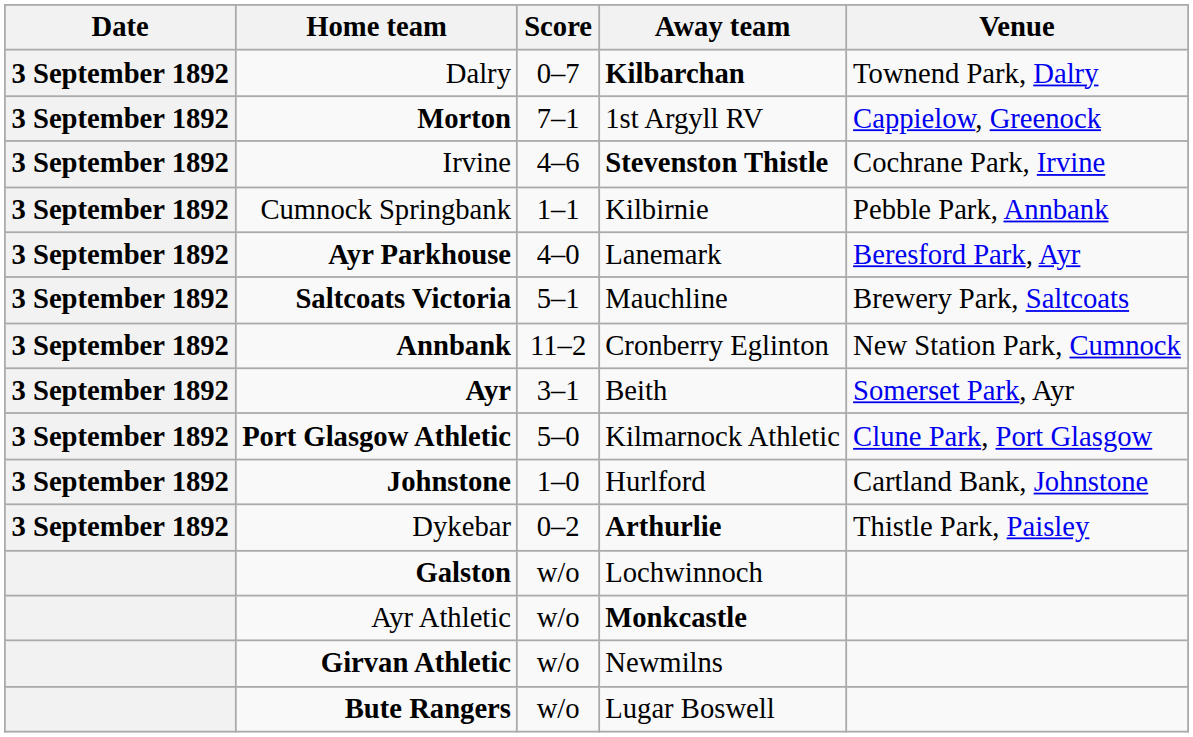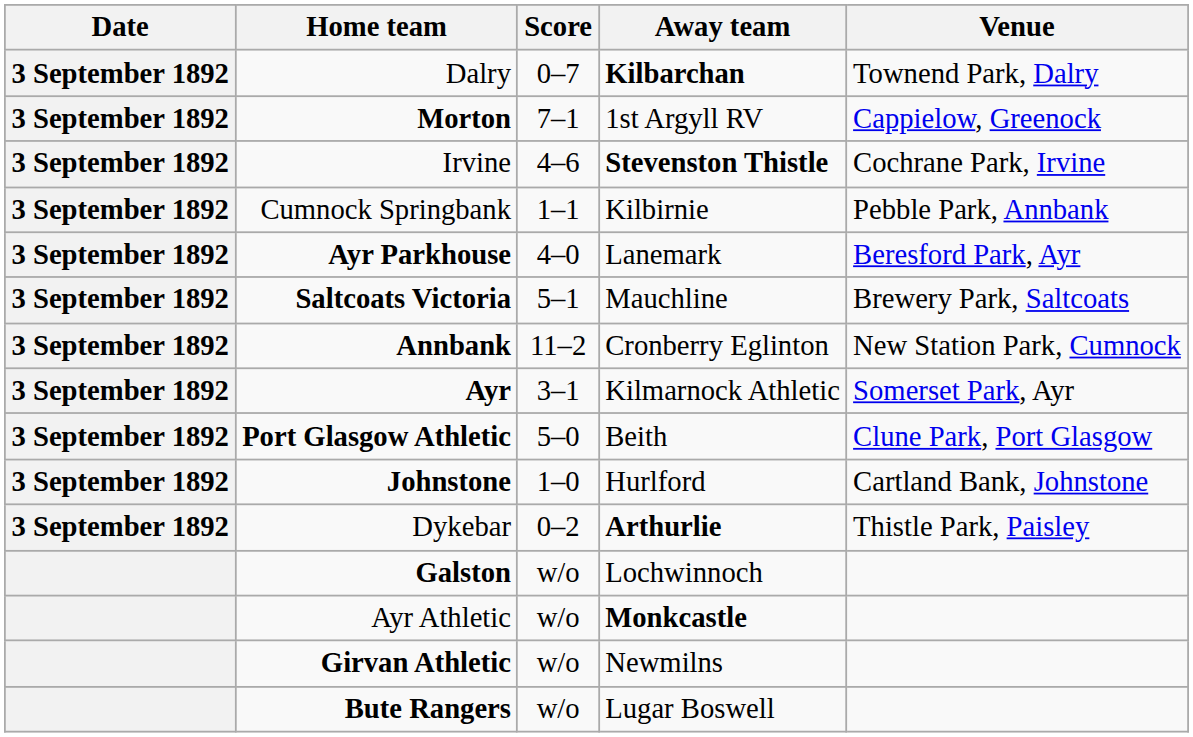 <table class="wikitable football-result-list" style="max-width: 80em; text-align: center">
 <tr>
 <th scope="col">Date</th>
 <th scope="col">Home team</th>
 <th scope="col">Score</th>
 <th scope="col">Away team</th>
 <th scope="col">Venue</th>
 </tr>
 <tr>
 <th scope="row">3 September 1892</th>
 <td align=right>Dalry</td>
 <td>0–7</td>
 <td align=left><strong>Kilbarchan</strong></td>
 <td align=left>Townend Park, <a href='#'>Dalry</a></td>
 </tr>
 <tr>
 <th scope="row">3 September 1892</th>
 <td align=right><strong>Morton</strong></td>
 <td>7–1</td>
 <td align=left>1st Argyll RV</td>
 <td align=left><a href='#'>Cappielow</a>, <a href='#'>Greenock</a></td>
 </tr>
 <tr>
 <th scope="row">3 September 1892</th>
 <td align=right>Irvine</td>
 <td>4–6</td>
 <td align=left><strong>Stevenston Thistle</strong></td>
 <td align=left>Cochrane Park, <a href='#'>Irvine</a></td>
 </tr>
 <tr>
 <th scope="row">3 September 1892</th>
 <td align=right>Cumnock Springbank</td>
 <td>1–1</td>
 <td align=left>Kilbirnie</td>
 <td align=left>Pebble Park, <a href='#'>Annbank</a></td>
 </tr>
 <tr>
 <th scope="row">3 September 1892</th>
 <td align=right><strong>Ayr Parkhouse</strong></td>
 <td>4–0</td>
 <td align=left>Lanemark</td>
 <td align=left><a href='#'>Beresford Park</a>, <a href='#'>Ayr</a></td>
 </tr>
 <tr>
 <th scope="row">3 September 1892</th>
 <td align=right><strong>Saltcoats Victoria</strong></td>
 <td>5–1</td>
 <td align=left>Mauchline</td>
 <td align=left>Brewery Park, <a href='#'>Saltcoats</a></td>
 </tr>
 <tr>
 <th scope="row">3 September 1892</th>
 <td align=right><strong>Annbank</strong></td>
 <td>11–2</td>
 <td align=left>Cronberry Eglinton</td>
 <td align=left>New Station Park, <a href='#'>Cumnock</a></td>
 </tr>
 <tr>
 <th scope="row">3 September 1892</th>
 <td align=right><strong>Ayr</strong></td>
 <td>3–1</td>
-<td align=left>Beith</td>
+<td align=left>Kilmarnock Athletic</td>
 <td align=left><a href='#'>Somerset Park</a>, Ayr</td>
 </tr>
 <tr>
 <th scope="row">3 September 1892</th>
 <td align=right><strong>Port Glasgow Athletic</strong></td>
 <td>5–0</td>
-<td align=left>Kilmarnock Athletic</td>
+<td align=left>Beith</td>
 <td align=left><a href='#'>Clune Park</a>, <a href='#'>Port Glasgow</a></td>
 </tr>
 <tr>
 <th scope="row">3 September 1892</th>
 <td align=right><strong>Johnstone</strong></td>
 <td>1–0</td>
 <td align=left>Hurlford</td>
 <td align=left>Cartland Bank, <a href='#'>Johnstone</a></td>
 </tr>
 <tr>
 <th scope="row">3 September 1892</th>
 <td align=right>Dykebar</td>
 <td>0–2</td>
 <td align=left><strong>Arthurlie</strong></td>
 <td align=left>Thistle Park, <a href='#'>Paisley</a></td>
 </tr>
 <tr>
 <th scope="row"></th>
 <td align=right><strong>Galston</strong></td>
 <td>w/o</td>
 <td align=left>Lochwinnoch</td>
 <td></td>
 </tr>
 <tr>
 <th scope="row"></th>
 <td align=right>Ayr Athletic</td>
 <td>w/o</td>
 <td align=left><strong>Monkcastle</strong></td>
 <td></td>
 </tr>
 <tr>
 <th scope="row"></th>
 <td align=right><strong>Girvan Athletic</strong></td>
 <td>w/o</td>
 <td align=left>Newmilns</td>
 <td></td>
 </tr>
 <tr>
 <th scope="row"></th>
 <td align=right><strong>Bute Rangers</strong></td>
 <td>w/o</td>
 <td align=left>Lugar Boswell</td>
 <td></td>
 </tr>
 </table>
